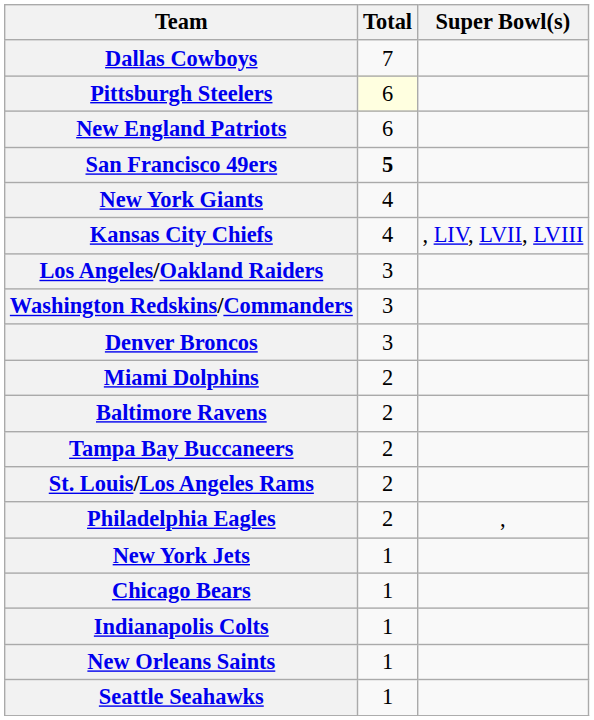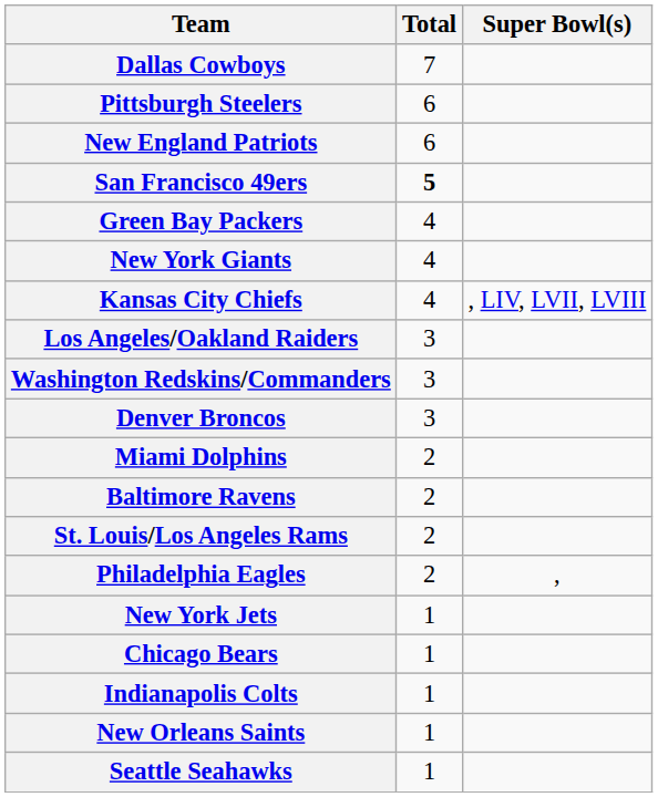 <table class="wikitable sortable plainrowheaders" border="1" style="text-align:center">
 <tr>
 <th scope="col" style="text-align:center;">Team</th>
 <th scope="col" style="text-align:center;">Total</th>
 <th scope="col" style="text-align:center;">Super Bowl(s)</th>
 </tr>
 <tr>
 <th scope="row" style="text-align:center;"><a href='#'>Dallas Cowboys</a></th>
 <td>7</td>
 <td></td>
 </tr>
 <tr>
 <th scope="row" style="text-align:center;"><a href='#'>Pittsburgh Steelers</a></th>
-<td style="background: lightyellow;">6</td>
+<td>6</td>
 <td></td>
 </tr>
 <tr>
 <th scope="row" style="text-align:center;"><a href='#'>New England Patriots</a></th>
 <td>6</td>
 <td></td>
 </tr>
 <tr>
 <th scope="row" style="text-align:center;"><a href='#'>San Francisco 49ers</a></th>
 <td><strong>5</strong></td>
+<td></td>
+</tr>
+<tr>
+<th scope="row" style="text-align:center;"><a href='#'>Green Bay Packers</a></th>
+<td>4</td>
 <td></td>
 </tr>
 <tr>
 <th scope="row" style="text-align:center;"><a href='#'>New York Giants</a></th>
 <td>4</td>
 <td></td>
 </tr>
 <tr>
 <th scope="row" style="text-align:center;"><a href='#'>Kansas City Chiefs</a></th>
 <td>4</td>
 <td>, <a href='#'>LIV</a>, <a href='#'>LVII</a>, <a href='#'>LVIII</a></td>
 </tr>
 <tr>
 <th scope="row" style="text-align:center;"><a href='#'>Los Angeles</a>/<a href='#'>Oakland Raiders</a></th>
 <td>3</td>
 <td></td>
 </tr>
 <tr>
 <th scope="row" style="text-align:center;"><a href='#'>Washington Redskins</a>/<a href='#'>Commanders</a></th>
 <td>3</td>
 <td></td>
 </tr>
 <tr>
 <th scope="row" style="text-align:center;"><a href='#'>Denver Broncos</a></th>
 <td>3</td>
 <td></td>
 </tr>
 <tr>
 <th scope="row" style="text-align:center;"><a href='#'>Miami Dolphins</a></th>
 <td>2</td>
 <td></td>
 </tr>
 <tr>
 <th scope="row" style="text-align:center;"><a href='#'>Baltimore Ravens</a></th>
-<td>2</td>
-<td></td>
-</tr>
-<tr>
-<th scope="row" style="text-align:center;"><a href='#'>Tampa Bay Buccaneers</a></th>
 <td>2</td>
 <td></td>
 </tr>
 <tr>
 <th scope="row" style="text-align:center;"><a href='#'>St. Louis</a>/<a href='#'>Los Angeles Rams</a></th>
 <td>2</td>
 <td></td>
 </tr>
 <tr>
 <th scope="row" style="text-align:center;"><a href='#'>Philadelphia Eagles</a></th>
 <td>2</td>
 <td>, </td>
 </tr>
 <tr>
 <th scope="row" style="text-align:center;"><a href='#'>New York Jets</a></th>
 <td>1</td>
 <td></td>
 </tr>
 <tr>
 <th scope="row" style="text-align:center;"><a href='#'>Chicago Bears</a></th>
 <td>1</td>
 <td></td>
 </tr>
 <tr>
 <th scope="row" style="text-align:center;"><a href='#'>Indianapolis Colts</a></th>
 <td>1</td>
 <td></td>
 </tr>
 <tr>
 <th scope="row" style="text-align:center;"><a href='#'>New Orleans Saints</a></th>
 <td>1</td>
 <td></td>
 </tr>
 <tr>
 <th scope="row" style="text-align:center;"><a href='#'>Seattle Seahawks</a></th>
 <td>1</td>
 <td></td>
 </tr>
 <tr>
 </tr>
 </table>
